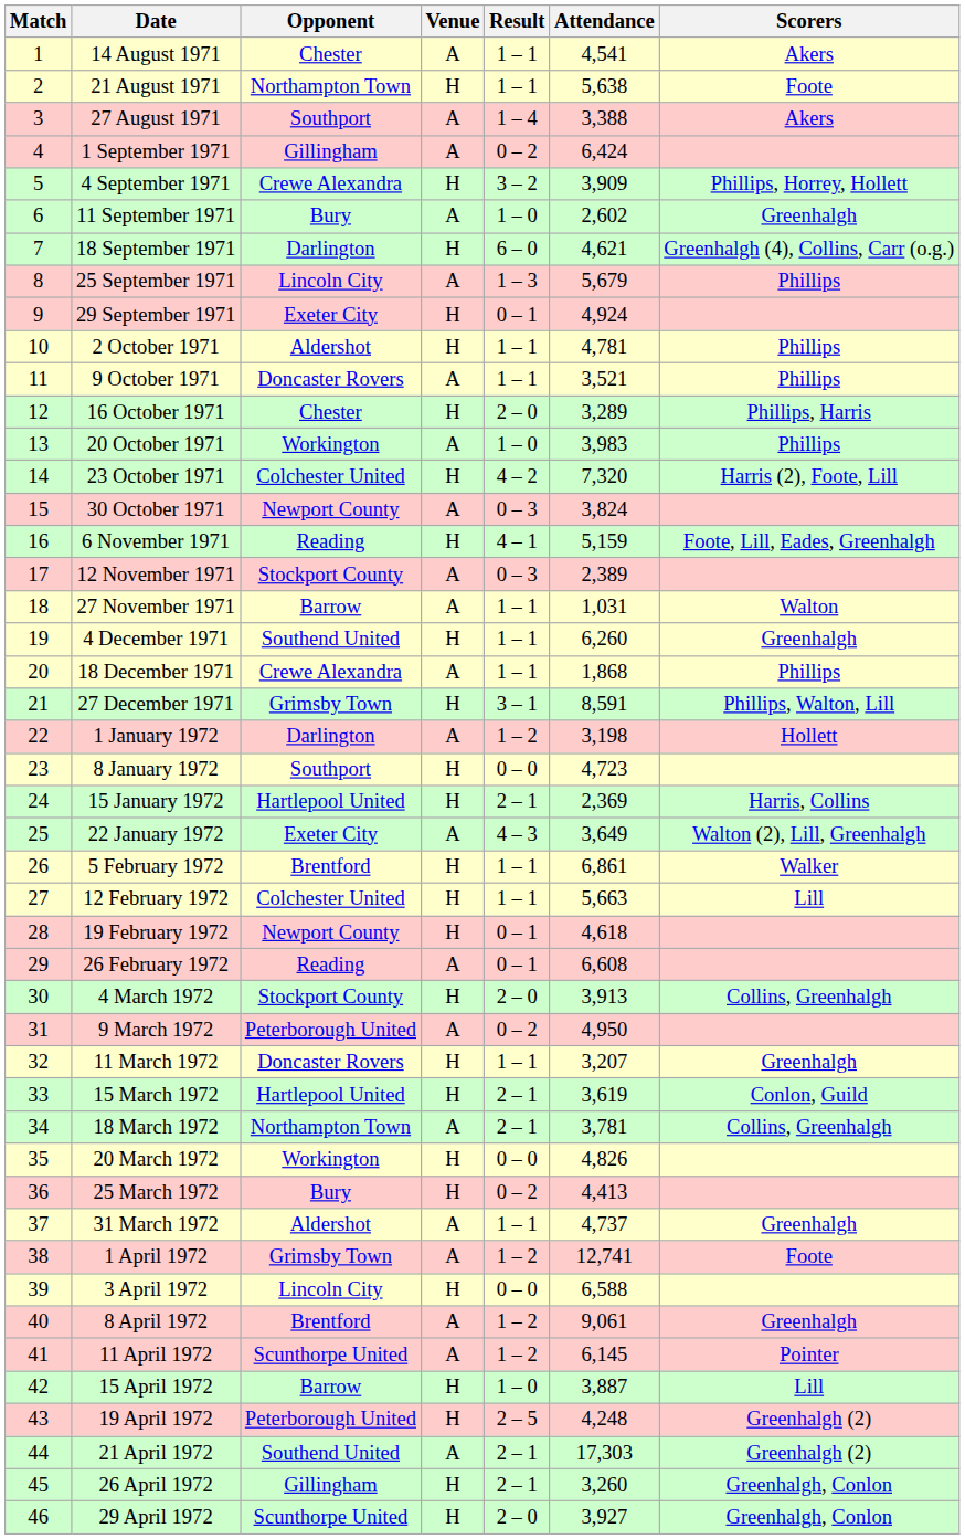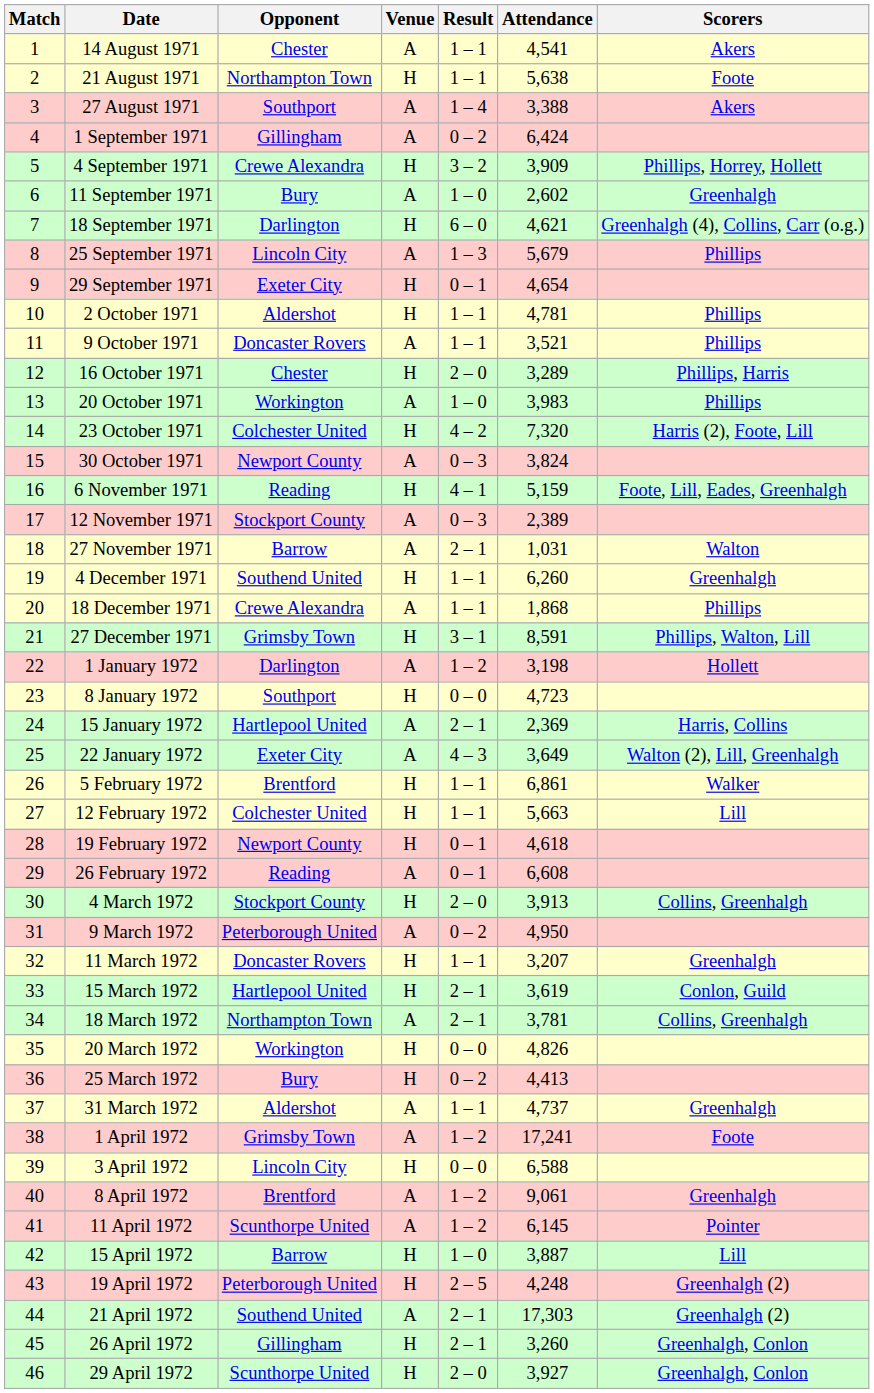 <table class="wikitable" style="font-size:100%; text-align:center">
 <tr>
 <th>Match</th>
 <th>Date</th>
 <th>Opponent</th>
 <th>Venue</th>
 <th>Result</th>
 <th>Attendance</th>
 <th>Scorers</th>
 </tr>
 <tr style="background-color: #FFFFCC;">
 <td>1</td>
 <td>14 August 1971</td>
 <td><a href='#'>Chester</a></td>
 <td>A</td>
 <td>1 – 1</td>
 <td>4,541</td>
 <td><a href='#'>Akers</a></td>
 </tr>
 <tr style="background-color: #FFFFCC;">
 <td>2</td>
 <td>21 August 1971</td>
 <td><a href='#'>Northampton Town</a></td>
 <td>H</td>
 <td>1 – 1</td>
 <td>5,638</td>
 <td><a href='#'>Foote</a></td>
 </tr>
 <tr style="background-color: #FFCCCC;">
 <td>3</td>
 <td>27 August 1971</td>
 <td><a href='#'>Southport</a></td>
 <td>A</td>
 <td>1 – 4</td>
 <td>3,388</td>
 <td><a href='#'>Akers</a></td>
 </tr>
 <tr style="background-color: #FFCCCC;">
 <td>4</td>
 <td>1 September 1971</td>
 <td><a href='#'>Gillingham</a></td>
 <td>A</td>
 <td>0 – 2</td>
 <td>6,424</td>
 <td></td>
 </tr>
 <tr style="background-color: #CCFFCC;">
 <td>5</td>
 <td>4 September 1971</td>
 <td><a href='#'>Crewe Alexandra</a></td>
 <td>H</td>
 <td>3 – 2</td>
 <td>3,909</td>
 <td><a href='#'>Phillips</a>, <a href='#'>Horrey</a>, <a href='#'>Hollett</a></td>
 </tr>
 <tr style="background-color: #CCFFCC;">
 <td>6</td>
 <td>11 September 1971</td>
 <td><a href='#'>Bury</a></td>
 <td>A</td>
 <td>1 – 0</td>
 <td>2,602</td>
 <td><a href='#'>Greenhalgh</a></td>
 </tr>
 <tr style="background-color: #CCFFCC;">
 <td>7</td>
 <td>18 September 1971</td>
 <td><a href='#'>Darlington</a></td>
 <td>H</td>
 <td>6 – 0</td>
 <td>4,621</td>
 <td><a href='#'>Greenhalgh</a> (4), <a href='#'>Collins</a>, <a href='#'>Carr</a> (o.g.)</td>
 </tr>
 <tr style="background-color: #FFCCCC;">
 <td>8</td>
 <td>25 September 1971</td>
 <td><a href='#'>Lincoln City</a></td>
 <td>A</td>
 <td>1 – 3</td>
 <td>5,679</td>
 <td><a href='#'>Phillips</a></td>
 </tr>
 <tr style="background-color: #FFCCCC;">
 <td>9</td>
 <td>29 September 1971</td>
 <td><a href='#'>Exeter City</a></td>
 <td>H</td>
 <td>0 – 1</td>
-<td>4,924</td>
+<td>4,654</td>
 <td></td>
 </tr>
 <tr style="background-color: #FFFFCC;">
 <td>10</td>
 <td>2 October 1971</td>
 <td><a href='#'>Aldershot</a></td>
 <td>H</td>
 <td>1 – 1</td>
 <td>4,781</td>
 <td><a href='#'>Phillips</a></td>
 </tr>
 <tr style="background-color: #FFFFCC;">
 <td>11</td>
 <td>9 October 1971</td>
 <td><a href='#'>Doncaster Rovers</a></td>
 <td>A</td>
 <td>1 – 1</td>
 <td>3,521</td>
 <td><a href='#'>Phillips</a></td>
 </tr>
 <tr style="background-color: #CCFFCC;">
 <td>12</td>
 <td>16 October 1971</td>
 <td><a href='#'>Chester</a></td>
 <td>H</td>
 <td>2 – 0</td>
 <td>3,289</td>
 <td><a href='#'>Phillips</a>, <a href='#'>Harris</a></td>
 </tr>
 <tr style="background-color: #CCFFCC;">
 <td>13</td>
 <td>20 October 1971</td>
 <td><a href='#'>Workington</a></td>
 <td>A</td>
 <td>1 – 0</td>
 <td>3,983</td>
 <td><a href='#'>Phillips</a></td>
 </tr>
 <tr style="background-color: #CCFFCC;">
 <td>14</td>
 <td>23 October 1971</td>
 <td><a href='#'>Colchester United</a></td>
 <td>H</td>
 <td>4 – 2</td>
 <td>7,320</td>
 <td><a href='#'>Harris</a> (2), <a href='#'>Foote</a>, <a href='#'>Lill</a></td>
 </tr>
 <tr style="background-color: #FFCCCC;">
 <td>15</td>
 <td>30 October 1971</td>
 <td><a href='#'>Newport County</a></td>
 <td>A</td>
 <td>0 – 3</td>
 <td>3,824</td>
 <td></td>
 </tr>
 <tr style="background-color: #CCFFCC;">
 <td>16</td>
 <td>6 November 1971</td>
 <td><a href='#'>Reading</a></td>
 <td>H</td>
 <td>4 – 1</td>
 <td>5,159</td>
 <td><a href='#'>Foote</a>, <a href='#'>Lill</a>, <a href='#'>Eades</a>, <a href='#'>Greenhalgh</a></td>
 </tr>
 <tr style="background-color: #FFCCCC;">
 <td>17</td>
 <td>12 November 1971</td>
 <td><a href='#'>Stockport County</a></td>
 <td>A</td>
 <td>0 – 3</td>
 <td>2,389</td>
 <td></td>
 </tr>
 <tr style="background-color: #FFFFCC;">
 <td>18</td>
 <td>27 November 1971</td>
 <td><a href='#'>Barrow</a></td>
 <td>A</td>
-<td>1 – 1</td>
+<td>2 – 1</td>
 <td>1,031</td>
 <td><a href='#'>Walton</a></td>
 </tr>
 <tr style="background-color: #FFFFCC;">
 <td>19</td>
 <td>4 December 1971</td>
 <td><a href='#'>Southend United</a></td>
 <td>H</td>
 <td>1 – 1</td>
 <td>6,260</td>
 <td><a href='#'>Greenhalgh</a></td>
 </tr>
 <tr style="background-color: #FFFFCC;">
 <td>20</td>
 <td>18 December 1971</td>
 <td><a href='#'>Crewe Alexandra</a></td>
 <td>A</td>
 <td>1 – 1</td>
 <td>1,868</td>
 <td><a href='#'>Phillips</a></td>
 </tr>
 <tr style="background-color: #CCFFCC;">
 <td>21</td>
 <td>27 December 1971</td>
 <td><a href='#'>Grimsby Town</a></td>
 <td>H</td>
 <td>3 – 1</td>
 <td>8,591</td>
 <td><a href='#'>Phillips</a>, <a href='#'>Walton</a>, <a href='#'>Lill</a></td>
 </tr>
 <tr style="background-color: #FFCCCC;">
 <td>22</td>
 <td>1 January 1972</td>
 <td><a href='#'>Darlington</a></td>
 <td>A</td>
 <td>1 – 2</td>
 <td>3,198</td>
 <td><a href='#'>Hollett</a></td>
 </tr>
 <tr style="background-color: #FFFFCC;">
 <td>23</td>
 <td>8 January 1972</td>
 <td><a href='#'>Southport</a></td>
 <td>H</td>
 <td>0 – 0</td>
 <td>4,723</td>
 <td></td>
 </tr>
 <tr style="background-color: #CCFFCC;">
 <td>24</td>
 <td>15 January 1972</td>
 <td><a href='#'>Hartlepool United</a></td>
-<td>H</td>
+<td>A</td>
 <td>2 – 1</td>
 <td>2,369</td>
 <td><a href='#'>Harris</a>, <a href='#'>Collins</a></td>
 </tr>
 <tr style="background-color: #CCFFCC;">
 <td>25</td>
 <td>22 January 1972</td>
 <td><a href='#'>Exeter City</a></td>
 <td>A</td>
 <td>4 – 3</td>
 <td>3,649</td>
 <td><a href='#'>Walton</a> (2), <a href='#'>Lill</a>, <a href='#'>Greenhalgh</a></td>
 </tr>
 <tr style="background-color: #FFFFCC;">
 <td>26</td>
 <td>5 February 1972</td>
 <td><a href='#'>Brentford</a></td>
 <td>H</td>
 <td>1 – 1</td>
 <td>6,861</td>
 <td><a href='#'>Walker</a></td>
 </tr>
 <tr style="background-color: #FFFFCC;">
 <td>27</td>
 <td>12 February 1972</td>
 <td><a href='#'>Colchester United</a></td>
 <td>H</td>
 <td>1 – 1</td>
 <td>5,663</td>
 <td><a href='#'>Lill</a></td>
 </tr>
 <tr style="background-color: #FFCCCC;">
 <td>28</td>
 <td>19 February 1972</td>
 <td><a href='#'>Newport County</a></td>
 <td>H</td>
 <td>0 – 1</td>
 <td>4,618</td>
 <td></td>
 </tr>
 <tr style="background-color: #FFCCCC;">
 <td>29</td>
 <td>26 February 1972</td>
 <td><a href='#'>Reading</a></td>
 <td>A</td>
 <td>0 – 1</td>
 <td>6,608</td>
 <td></td>
 </tr>
 <tr style="background-color: #CCFFCC;">
 <td>30</td>
 <td>4 March 1972</td>
 <td><a href='#'>Stockport County</a></td>
 <td>H</td>
 <td>2 – 0</td>
 <td>3,913</td>
 <td><a href='#'>Collins</a>, <a href='#'>Greenhalgh</a></td>
 </tr>
 <tr style="background-color: #FFCCCC;">
 <td>31</td>
 <td>9 March 1972</td>
 <td><a href='#'>Peterborough United</a></td>
 <td>A</td>
 <td>0 – 2</td>
 <td>4,950</td>
 <td></td>
 </tr>
 <tr style="background-color: #FFFFCC;">
 <td>32</td>
 <td>11 March 1972</td>
 <td><a href='#'>Doncaster Rovers</a></td>
 <td>H</td>
 <td>1 – 1</td>
 <td>3,207</td>
 <td><a href='#'>Greenhalgh</a></td>
 </tr>
 <tr style="background-color: #CCFFCC;">
 <td>33</td>
 <td>15 March 1972</td>
 <td><a href='#'>Hartlepool United</a></td>
 <td>H</td>
 <td>2 – 1</td>
 <td>3,619</td>
 <td><a href='#'>Conlon</a>, <a href='#'>Guild</a></td>
 </tr>
 <tr style="background-color: #CCFFCC;">
 <td>34</td>
 <td>18 March 1972</td>
 <td><a href='#'>Northampton Town</a></td>
 <td>A</td>
 <td>2 – 1</td>
 <td>3,781</td>
 <td><a href='#'>Collins</a>, <a href='#'>Greenhalgh</a></td>
 </tr>
 <tr style="background-color: #FFFFCC;">
 <td>35</td>
 <td>20 March 1972</td>
 <td><a href='#'>Workington</a></td>
 <td>H</td>
 <td>0 – 0</td>
 <td>4,826</td>
 <td></td>
 </tr>
 <tr style="background-color: #FFCCCC;">
 <td>36</td>
 <td>25 March 1972</td>
 <td><a href='#'>Bury</a></td>
 <td>H</td>
 <td>0 – 2</td>
 <td>4,413</td>
 <td></td>
 </tr>
 <tr style="background-color: #FFFFCC;">
 <td>37</td>
 <td>31 March 1972</td>
 <td><a href='#'>Aldershot</a></td>
 <td>A</td>
 <td>1 – 1</td>
 <td>4,737</td>
 <td><a href='#'>Greenhalgh</a></td>
 </tr>
 <tr style="background-color: #FFCCCC;">
 <td>38</td>
 <td>1 April 1972</td>
 <td><a href='#'>Grimsby Town</a></td>
 <td>A</td>
 <td>1 – 2</td>
-<td>12,741</td>
+<td>17,241</td>
 <td><a href='#'>Foote</a></td>
 </tr>
 <tr style="background-color: #FFFFCC;">
 <td>39</td>
 <td>3 April 1972</td>
 <td><a href='#'>Lincoln City</a></td>
 <td>H</td>
 <td>0 – 0</td>
 <td>6,588</td>
 <td></td>
 </tr>
 <tr style="background-color: #FFCCCC;">
 <td>40</td>
 <td>8 April 1972</td>
 <td><a href='#'>Brentford</a></td>
 <td>A</td>
 <td>1 – 2</td>
 <td>9,061</td>
 <td><a href='#'>Greenhalgh</a></td>
 </tr>
 <tr style="background-color: #FFCCCC;">
 <td>41</td>
 <td>11 April 1972</td>
 <td><a href='#'>Scunthorpe United</a></td>
 <td>A</td>
 <td>1 – 2</td>
 <td>6,145</td>
 <td><a href='#'>Pointer</a></td>
 </tr>
 <tr style="background-color: #CCFFCC;">
 <td>42</td>
 <td>15 April 1972</td>
 <td><a href='#'>Barrow</a></td>
 <td>H</td>
 <td>1 – 0</td>
 <td>3,887</td>
 <td><a href='#'>Lill</a></td>
 </tr>
 <tr style="background-color: #FFCCCC;">
 <td>43</td>
 <td>19 April 1972</td>
 <td><a href='#'>Peterborough United</a></td>
 <td>H</td>
 <td>2 – 5</td>
 <td>4,248</td>
 <td><a href='#'>Greenhalgh</a> (2)</td>
 </tr>
 <tr style="background-color: #CCFFCC;">
 <td>44</td>
 <td>21 April 1972</td>
 <td><a href='#'>Southend United</a></td>
 <td>A</td>
 <td>2 – 1</td>
 <td>17,303</td>
 <td><a href='#'>Greenhalgh</a> (2)</td>
 </tr>
 <tr style="background-color: #CCFFCC;">
 <td>45</td>
 <td>26 April 1972</td>
 <td><a href='#'>Gillingham</a></td>
 <td>H</td>
 <td>2 – 1</td>
 <td>3,260</td>
 <td><a href='#'>Greenhalgh</a>, <a href='#'>Conlon</a></td>
 </tr>
 <tr style="background-color: #CCFFCC;">
 <td>46</td>
 <td>29 April 1972</td>
 <td><a href='#'>Scunthorpe United</a></td>
 <td>H</td>
 <td>2 – 0</td>
 <td>3,927</td>
 <td><a href='#'>Greenhalgh</a>, <a href='#'>Conlon</a></td>
 </tr>
 </table>
